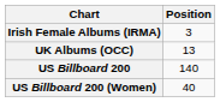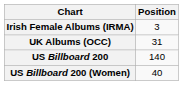 <table class="wikitable sortable plainrowheaders" style="text-align:center">
 <tr>
 <th scope="col">Chart</th>
 <th scope="col">Position</th>
 </tr>
 <tr>
 <th scope="row">Irish Female Albums (IRMA)</th>
 <td>3</td>
 </tr>
 <tr>
 <th scope="row">UK Albums (OCC)</th>
-<td>13</td>
+<td>31</td>
 </tr>
 <tr>
 <th scope="row">US <em>Billboard</em> 200</th>
 <td>140</td>
 </tr>
 <tr>
 <th scope="row">US <em>Billboard</em> 200 (Women)</th>
 <td>40</td>
 </tr>
 </table>
